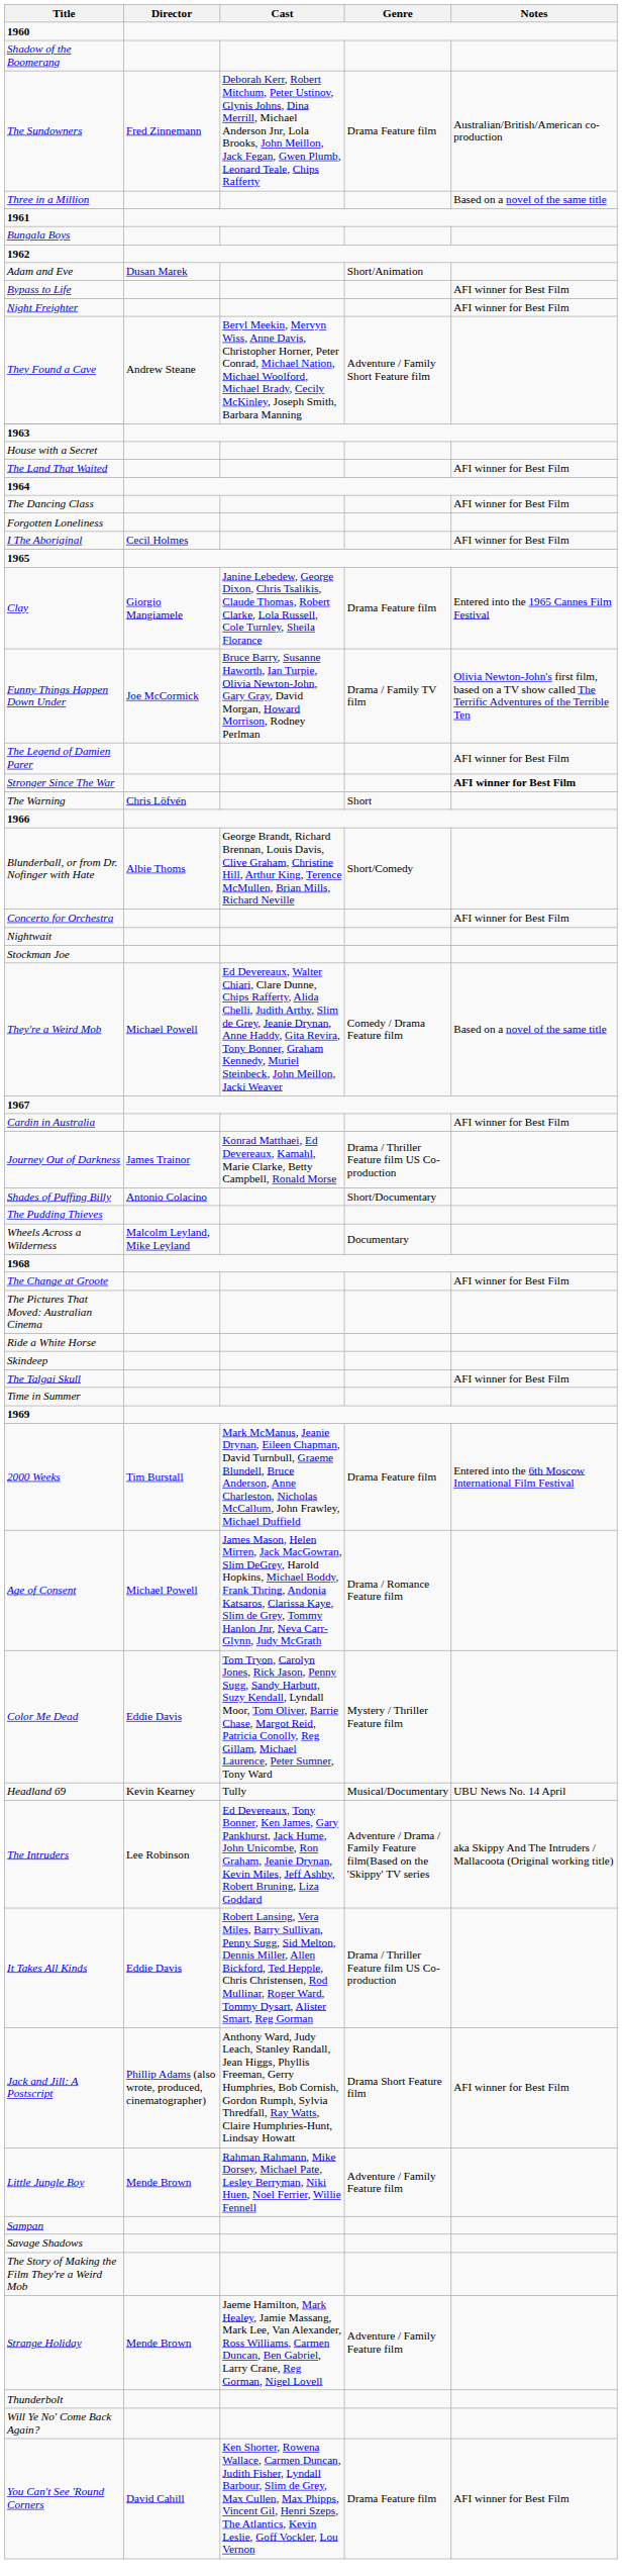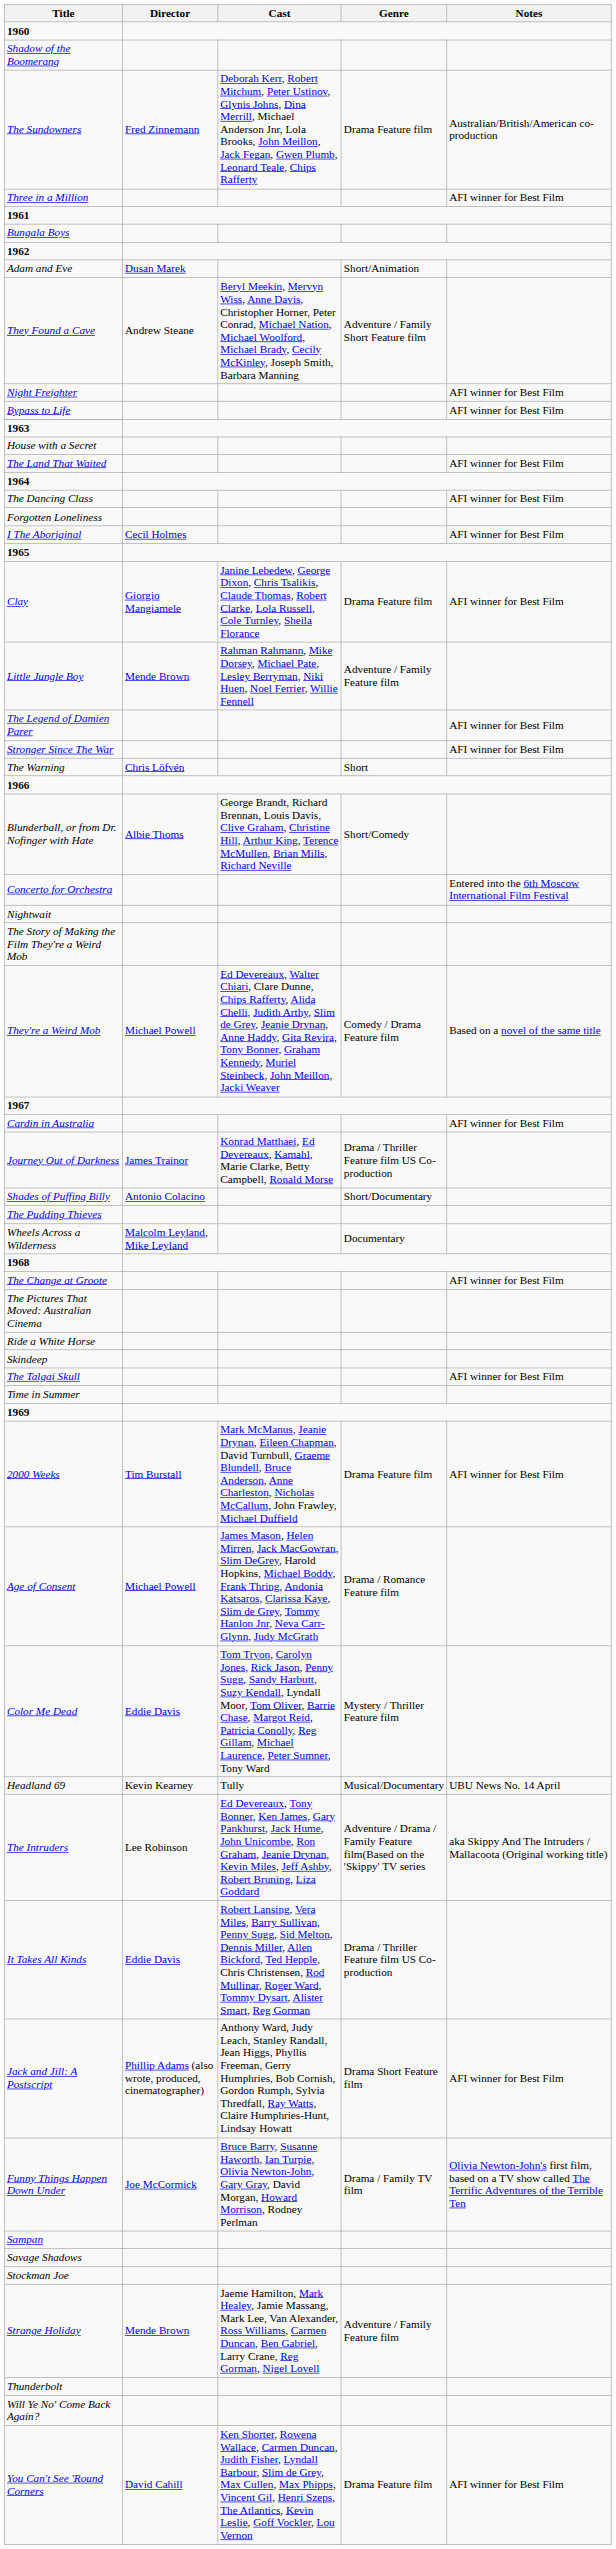 <table class="wikitable">
 <tr>
 <th width=21%>Title</th>
 <th width=16%>Director</th>
 <th width=22%>Cast</th>
 <th width=13%>Genre</th>
 <th width=28%>Notes</th>
 </tr>
 <tr>
 <td><strong>1960</strong></td>
 </tr>
 <tr>
 <td><em><a href='#'>Shadow of the Boomerang</a></em></td>
 <td></td>
 <td></td>
 <td></td>
 <td></td>
 </tr>
 <tr>
 <td><em><a href='#'>The Sundowners</a></em></td>
 <td><a href='#'>Fred Zinnemann</a></td>
 <td><a href='#'>Deborah Kerr</a>, <a href='#'>Robert Mitchum</a>, <a href='#'>Peter Ustinov</a>, <a href='#'>Glynis Johns</a>, <a href='#'>Dina Merrill</a>, Michael Anderson Jnr, Lola Brooks, <a href='#'>John Meillon</a>, <a href='#'>Jack Fegan</a>, <a href='#'>Gwen Plumb</a>, <a href='#'>Leonard Teale</a>, <a href='#'>Chips Rafferty</a></td>
 <td>Drama Feature film</td>
 <td>Australian/British/American co-production</td>
 </tr>
 <tr>
 <td><em><a href='#'>Three in a Million</a></em></td>
 <td></td>
 <td></td>
 <td></td>
-<td>Based on a <a href='#'>novel of the same title</a></td>
+<td>AFI winner for Best Film</td>
 </tr>
 <tr>
 <td><strong>1961</strong></td>
 </tr>
 <tr>
 <td><em><a href='#'>Bungala Boys</a></em></td>
 <td></td>
 <td></td>
 <td></td>
 <td></td>
 </tr>
 <tr>
 <td><strong>1962</strong></td>
 </tr>
 <tr>
 <td><em>Adam and Eve</em></td>
 <td><a href='#'>Dusan Marek</a></td>
 <td></td>
 <td>Short/Animation</td>
 <td></td>
 </tr>
 <tr>
-<td><em><a href='#'>Bypass to Life</a></em></td>
+<td><em><a href='#'>They Found a Cave</a></em></td>
+<td>Andrew Steane</td>
+<td><a href='#'>Beryl Meekin</a>, <a href='#'>Mervyn Wiss</a>, <a href='#'>Anne Davis</a>, Christopher Horner, Peter Conrad, <a href='#'>Michael Nation</a>, <a href='#'>Michael Woolford</a>, <a href='#'>Michael Brady</a>, <a href='#'>Cecily McKinley</a>, Joseph Smith, Barbara Manning</td>
+<td>Adventure / Family Short Feature film</td>
 <td></td>
-<td></td>
-<td></td>
-<td>AFI winner for Best Film</td>
 </tr>
 <tr>
 <td><em><a href='#'>Night Freighter</a></em></td>
 <td></td>
 <td></td>
 <td></td>
 <td>AFI winner for Best Film</td>
 </tr>
 <tr>
-<td><em><a href='#'>They Found a Cave</a></em></td>
-<td>Andrew Steane</td>
-<td><a href='#'>Beryl Meekin</a>, <a href='#'>Mervyn Wiss</a>, <a href='#'>Anne Davis</a>, Christopher Horner, Peter Conrad, <a href='#'>Michael Nation</a>, <a href='#'>Michael Woolford</a>, <a href='#'>Michael Brady</a>, <a href='#'>Cecily McKinley</a>, Joseph Smith, Barbara Manning</td>
-<td>Adventure / Family Short Feature film</td>
+<td><em><a href='#'>Bypass to Life</a></em></td>
 <td></td>
+<td></td>
+<td></td>
+<td>AFI winner for Best Film</td>
 </tr>
 <tr>
 </tr>
 <tr>
 <td><strong>1963</strong></td>
 </tr>
 <tr>
 <td><em>House with a Secret</em></td>
 <td></td>
 <td></td>
 <td></td>
 <td></td>
 </tr>
 <tr>
 <td><em><a href='#'>The Land That Waited</a></em></td>
 <td></td>
 <td></td>
 <td></td>
 <td>AFI winner for Best Film</td>
 </tr>
 <tr>
 <td><strong>1964</strong></td>
 </tr>
 <tr>
 <td><em>The Dancing Class</em></td>
 <td></td>
 <td></td>
 <td></td>
 <td>AFI winner for Best Film</td>
 </tr>
 <tr>
 <td><em>Forgotten Loneliness</em></td>
 <td></td>
 <td></td>
 <td></td>
 <td></td>
 </tr>
 <tr>
 <td><em><a href='#'>I The Aboriginal</a></em></td>
 <td><a href='#'>Cecil Holmes</a></td>
 <td></td>
 <td></td>
 <td>AFI winner for Best Film</td>
 </tr>
 <tr>
 <td><strong>1965</strong></td>
 </tr>
 <tr>
 <td><em><a href='#'>Clay</a></em></td>
 <td><a href='#'>Giorgio Mangiamele</a></td>
 <td><a href='#'>Janine Lebedew</a>, <a href='#'>George Dixon</a>, <a href='#'>Chris Tsalikis</a>, <a href='#'>Claude Thomas</a>, <a href='#'>Robert Clarke</a>, <a href='#'>Lola Russell</a>, <a href='#'>Cole Turnley</a>, <a href='#'>Sheila Florance</a></td>
 <td>Drama Feature film</td>
-<td>Entered into the <a href='#'>1965 Cannes Film Festival</a></td>
+<td>AFI winner for Best Film</td>
 </tr>
 <tr>
-<td><em><a href='#'>Funny Things Happen Down Under</a></em></td>
-<td><a href='#'>Joe McCormick</a></td>
-<td><a href='#'>Bruce Barry</a>, <a href='#'>Susanne Haworth</a>, <a href='#'>Ian Turpie</a>, <a href='#'>Olivia Newton-John</a>, <a href='#'>Gary Gray</a>, David Morgan, <a href='#'>Howard Morrison</a>, Rodney Perlman</td>
-<td>Drama / Family TV film</td>
-<td><a href='#'>Olivia Newton-John's</a> first film, based on a TV show called <a href='#'>The Terrific Adventures of the Terrible Ten</a></td>
+<td><em><a href='#'>Little Jungle Boy</a></em></td>
+<td><a href='#'>Mende Brown</a></td>
+<td><a href='#'>Rahman Rahmann</a>, <a href='#'>Mike Dorsey</a>, <a href='#'>Michael Pate</a>, <a href='#'>Lesley Berryman</a>, <a href='#'>Niki Huen</a>, <a href='#'>Noel Ferrier</a>, <a href='#'>Willie Fennell</a></td>
+<td>Adventure / Family Feature film</td>
+<td></td>
 </tr>
 <tr>
 <td><em><a href='#'>The Legend of Damien Parer</a></em></td>
 <td></td>
 <td></td>
 <td></td>
 <td>AFI winner for Best Film</td>
 </tr>
 <tr>
 <td><em><a href='#'>Stronger Since The War</a></em></td>
 <td></td>
 <td></td>
 <td></td>
-<td><strong>AFI winner for Best Film</strong></td>
+<td>AFI winner for Best Film</td>
 </tr>
 <tr>
 <td><em>The Warning</em></td>
 <td><a href='#'>Chris Löfvén</a></td>
 <td></td>
 <td>Short</td>
 <td></td>
 </tr>
 <tr>
 <td><strong>1966</strong></td>
 </tr>
 <tr>
 <td><em>Blunderball, or from Dr. Nofinger with Hate</em></td>
 <td><a href='#'>Albie Thoms</a></td>
 <td>George Brandt, Richard Brennan, Louis Davis, <a href='#'>Clive Graham</a>, <a href='#'>Christine Hill</a>, <a href='#'>Arthur King</a>, <a href='#'>Terence McMullen</a>, <a href='#'>Brian Mills</a>, <a href='#'>Richard Neville</a></td>
 <td>Short/Comedy</td>
 <td></td>
 </tr>
 <tr>
 <td><em><a href='#'>Concerto for Orchestra</a></em></td>
 <td></td>
 <td></td>
 <td></td>
-<td>AFI winner for Best Film</td>
+<td>Entered into the <a href='#'>6th Moscow International Film Festival</a></td>
 </tr>
 <tr>
 <td><em>Nightwait</em></td>
 <td></td>
 <td></td>
 <td></td>
 <td></td>
 </tr>
 <tr>
-<td><em>Stockman Joe</em></td>
+<td><em>The Story of Making the Film They're a Weird Mob</em></td>
 <td></td>
 <td></td>
 <td></td>
 <td></td>
 </tr>
 <tr>
 <td><em><a href='#'>They're a Weird Mob</a></em></td>
 <td><a href='#'>Michael Powell</a></td>
 <td><a href='#'>Ed Devereaux</a>, <a href='#'>Walter Chiari</a>, Clare Dunne, <a href='#'>Chips Rafferty</a>, <a href='#'>Alida Chelli</a>, <a href='#'>Judith Arthy</a>, <a href='#'>Slim de Grey</a>, <a href='#'>Jeanie Drynan</a>, <a href='#'>Anne Haddy</a>, <a href='#'>Gita Revira</a>, <a href='#'>Tony Bonner</a>, <a href='#'>Graham Kennedy</a>, <a href='#'>Muriel Steinbeck</a>, <a href='#'>John Meillon</a>, <a href='#'>Jacki Weaver</a></td>
 <td>Comedy / Drama Feature film</td>
 <td>Based on a <a href='#'>novel of the same title</a></td>
 </tr>
 <tr>
 <td><strong>1967</strong></td>
 </tr>
 <tr>
 <td><em><a href='#'>Cardin in Australia</a></em></td>
 <td></td>
 <td></td>
 <td></td>
 <td>AFI winner for Best Film</td>
 </tr>
 <tr>
 <td><em><a href='#'>Journey Out of Darkness</a></em></td>
 <td><a href='#'>James Trainor</a></td>
 <td><a href='#'>Konrad Matthaei</a>, <a href='#'>Ed Devereaux</a>, <a href='#'>Kamahl</a>, Marie Clarke, Betty Campbell, <a href='#'>Ronald Morse</a></td>
 <td>Drama / Thriller Feature film US Co-production</td>
 <td></td>
 </tr>
 <tr>
 <td><em><a href='#'>Shades of Puffing Billy</a></em></td>
 <td><a href='#'>Antonio Colacino</a></td>
 <td></td>
 <td>Short/Documentary</td>
 <td></td>
 </tr>
 <tr>
 <td><em><a href='#'>The Pudding Thieves</a></em></td>
 <td></td>
 <td></td>
 <td></td>
 <td></td>
 </tr>
 <tr>
 <td><em>Wheels Across a Wilderness</em></td>
 <td><a href='#'>Malcolm Leyland</a>, <a href='#'>Mike Leyland</a></td>
 <td></td>
 <td>Documentary</td>
 <td></td>
 </tr>
 <tr>
 <td><strong>1968</strong></td>
 </tr>
 <tr>
 <td><em><a href='#'>The Change at Groote</a></em></td>
 <td></td>
 <td></td>
 <td></td>
 <td>AFI winner for Best Film</td>
 </tr>
 <tr>
 <td><em>The Pictures That Moved: Australian Cinema</em></td>
 <td></td>
 <td></td>
 <td></td>
 <td></td>
 </tr>
 <tr>
 <td><em>Ride a White Horse</em></td>
 <td></td>
 <td></td>
 <td></td>
 <td></td>
 </tr>
 <tr>
 <td><em>Skindeep</em></td>
 <td></td>
 <td></td>
 <td></td>
 <td></td>
 </tr>
 <tr>
 <td><em><a href='#'>The Talgai Skull</a></em></td>
 <td></td>
 <td></td>
 <td></td>
 <td>AFI winner for Best Film</td>
 </tr>
 <tr>
 <td><em>Time in Summer</em></td>
 <td></td>
 <td></td>
 <td></td>
 <td></td>
 </tr>
 <tr>
 <td><strong>1969</strong></td>
 </tr>
 <tr>
 <td><em><a href='#'>2000 Weeks</a></em></td>
 <td><a href='#'>Tim Burstall</a></td>
 <td><a href='#'>Mark McManus</a>, <a href='#'>Jeanie Drynan</a>, <a href='#'>Eileen Chapman</a>, David Turnbull, <a href='#'>Graeme Blundell</a>, <a href='#'>Bruce Anderson</a>, <a href='#'>Anne Charleston</a>, <a href='#'>Nicholas McCallum</a>, John Frawley, <a href='#'>Michael Duffield</a></td>
 <td>Drama Feature film</td>
-<td>Entered into the <a href='#'>6th Moscow International Film Festival</a></td>
+<td>AFI winner for Best Film</td>
 </tr>
 <tr>
 <td><em><a href='#'>Age of Consent</a></em></td>
 <td><a href='#'>Michael Powell</a></td>
 <td><a href='#'>James Mason</a>, <a href='#'>Helen Mirren</a>, <a href='#'>Jack MacGowran</a>, <a href='#'>Slim DeGrey</a>, Harold Hopkins, <a href='#'>Michael Boddy</a>, <a href='#'>Frank Thring</a>, <a href='#'>Andonia Katsaros</a>, <a href='#'>Clarissa Kaye</a>, <a href='#'>Slim de Grey</a>, <a href='#'>Tommy Hanlon Jnr</a>, <a href='#'>Neva Carr-Glynn</a>, <a href='#'>Judy McGrath</a></td>
 <td>Drama / Romance Feature film</td>
 <td></td>
 </tr>
 <tr>
 <td><em><a href='#'>Color Me Dead</a></em></td>
 <td><a href='#'>Eddie Davis</a></td>
 <td><a href='#'>Tom Tryon</a>, <a href='#'>Carolyn Jones</a>, <a href='#'>Rick Jason</a>, <a href='#'>Penny Sugg</a>, <a href='#'>Sandy Harbutt</a>, <a href='#'>Suzy Kendall</a>, Lyndall Moor, <a href='#'>Tom Oliver</a>, <a href='#'>Barrie Chase</a>, <a href='#'>Margot Reid</a>, <a href='#'>Patricia Conolly</a>, <a href='#'>Reg Gillam</a>, <a href='#'>Michael Laurence</a>, <a href='#'>Peter Sumner</a>, Tony Ward</td>
 <td>Mystery / Thriller Feature film</td>
 <td></td>
 </tr>
 <tr>
 <td><em>Headland 69</em></td>
 <td>Kevin Kearney</td>
 <td>Tully</td>
 <td>Musical/Documentary</td>
 <td>UBU News No. 14 April</td>
 </tr>
 <tr>
 <td><em><a href='#'>The Intruders</a></em></td>
 <td>Lee Robinson</td>
 <td><a href='#'>Ed Devereaux</a>, <a href='#'>Tony Bonner</a>, <a href='#'>Ken James</a>, <a href='#'>Gary Pankhurst</a>, <a href='#'>Jack Hume</a>, <a href='#'>John Unicombe</a>, <a href='#'>Ron Graham</a>, <a href='#'>Jeanie Drynan</a>, <a href='#'>Kevin Miles</a>, <a href='#'>Jeff Ashby</a>, <a href='#'>Robert Bruning</a>, <a href='#'>Liza Goddard</a></td>
 <td>Adventure / Drama / Family Feature film(Based on the 'Skippy' TV series</td>
 <td>aka Skippy And The Intruders / Mallacoota (Original working title)</td>
 </tr>
 <tr>
 <td><em><a href='#'>It Takes All Kinds</a></em></td>
 <td><a href='#'>Eddie Davis</a></td>
 <td><a href='#'>Robert Lansing</a>, <a href='#'>Vera Miles</a>, <a href='#'>Barry Sullivan</a>, <a href='#'>Penny Sugg</a>, <a href='#'>Sid Melton</a>, <a href='#'>Dennis Miller</a>, <a href='#'>Allen Bickford</a>, <a href='#'>Ted Hepple</a>, Chris Christensen, <a href='#'>Rod Mullinar</a>, <a href='#'>Roger Ward</a>, <a href='#'>Tommy Dysart</a>, <a href='#'>Alister Smart</a>, <a href='#'>Reg Gorman</a></td>
 <td>Drama / Thriller Feature film US Co-production</td>
 <td></td>
 </tr>
 <tr>
 <td><em><a href='#'>Jack and Jill: A Postscript</a></em></td>
 <td><a href='#'>Phillip Adams</a> (also wrote, produced, cinematographer)</td>
 <td>Anthony Ward, Judy Leach, Stanley Randall, Jean Higgs, Phyllis Freeman, Gerry Humphries, Bob Cornish, Gordon Rumph, Sylvia Thredfall, <a href='#'>Ray Watts</a>, Claire Humphries-Hunt, Lindsay Howatt</td>
 <td>Drama Short Feature film</td>
 <td>AFI winner for Best Film</td>
 </tr>
 <tr>
-<td><em><a href='#'>Little Jungle Boy</a></em></td>
-<td><a href='#'>Mende Brown</a></td>
-<td><a href='#'>Rahman Rahmann</a>, <a href='#'>Mike Dorsey</a>, <a href='#'>Michael Pate</a>, <a href='#'>Lesley Berryman</a>, <a href='#'>Niki Huen</a>, <a href='#'>Noel Ferrier</a>, <a href='#'>Willie Fennell</a></td>
-<td>Adventure / Family Feature film</td>
-<td></td>
+<td><em><a href='#'>Funny Things Happen Down Under</a></em></td>
+<td><a href='#'>Joe McCormick</a></td>
+<td><a href='#'>Bruce Barry</a>, <a href='#'>Susanne Haworth</a>, <a href='#'>Ian Turpie</a>, <a href='#'>Olivia Newton-John</a>, <a href='#'>Gary Gray</a>, David Morgan, <a href='#'>Howard Morrison</a>, Rodney Perlman</td>
+<td>Drama / Family TV film</td>
+<td><a href='#'>Olivia Newton-John's</a> first film, based on a TV show called <a href='#'>The Terrific Adventures of the Terrible Ten</a></td>
 </tr>
 <tr>
 <td><em><a href='#'>Sampan</a></em></td>
 <td></td>
 <td></td>
 <td></td>
 <td></td>
 </tr>
 <tr>
 <td><em>Savage Shadows</em></td>
 <td></td>
 <td></td>
 <td></td>
 <td></td>
 </tr>
 <tr>
-<td><em>The Story of Making the Film They're a Weird Mob</em></td>
+<td><em>Stockman Joe</em></td>
 <td></td>
 <td></td>
 <td></td>
 <td></td>
 </tr>
 <tr>
 <td><em><a href='#'>Strange Holiday</a></em></td>
 <td><a href='#'>Mende Brown</a></td>
 <td>Jaeme Hamilton, <a href='#'>Mark Healey</a>, Jamie Massang, Mark Lee, Van Alexander, <a href='#'>Ross Williams</a>, <a href='#'>Carmen Duncan</a>, <a href='#'>Ben Gabriel</a>, Larry Crane, <a href='#'>Reg Gorman</a>, <a href='#'>Nigel Lovell</a></td>
 <td>Adventure / Family Feature film</td>
 <td></td>
 </tr>
 <tr>
 <td><em>Thunderbolt</em></td>
 <td></td>
 <td></td>
 <td></td>
 <td></td>
 </tr>
 <tr>
 <td><em>Will Ye No' Come Back Again?</em></td>
 <td></td>
 <td></td>
 <td></td>
 <td></td>
 </tr>
 <tr>
 <td><em><a href='#'>You Can't See 'Round Corners</a></em></td>
 <td><a href='#'>David Cahill</a></td>
 <td><a href='#'>Ken Shorter</a>, <a href='#'>Rowena Wallace</a>, <a href='#'>Carmen Duncan</a>, <a href='#'>Judith Fisher</a>, <a href='#'>Lyndall Barbour</a>, <a href='#'>Slim de Grey</a>, <a href='#'>Max Cullen</a>, <a href='#'>Max Phipps</a>, <a href='#'>Vincent Gil</a>, <a href='#'>Henri Szeps</a>, <a href='#'>The Atlantics</a>, <a href='#'>Kevin Leslie</a>, <a href='#'>Goff Vockler</a>, <a href='#'>Lou Vernon</a></td>
 <td>Drama Feature film</td>
 <td>AFI winner for Best Film</td>
 </tr>
 </table>
